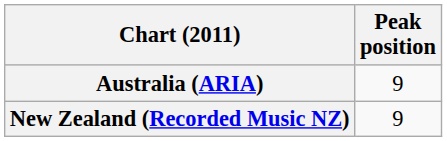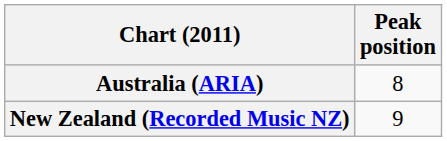 <table class="wikitable sortable plainrowheaders">
 <tr>
 <th scope="col">Chart (2011)</th>
 <th scope="col">Peak<br>position</th>
 </tr>
 <tr>
 <th scope="row">Australia (<a href='#'>ARIA</a>)</th>
-<td style="text-align:center;">9</td>
+<td style="text-align:center;">8</td>
 </tr>
 <tr>
 <th scope="row">New Zealand (<a href='#'>Recorded Music NZ</a>)</th>
 <td style="text-align:center;">9</td>
 </tr>
 </table>
